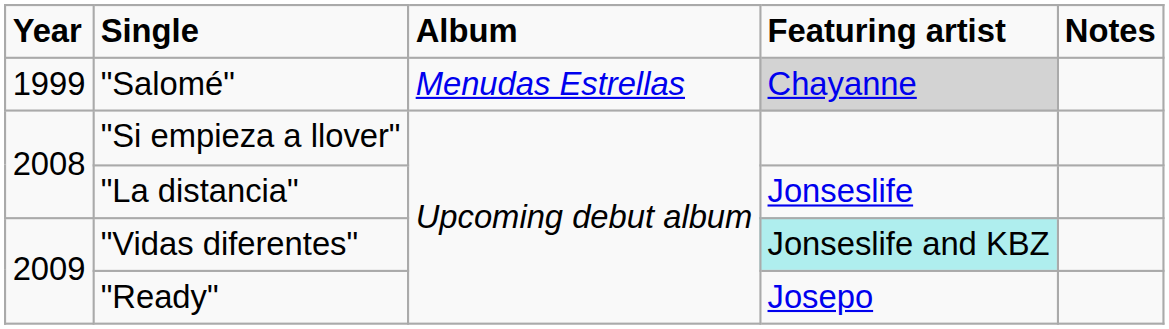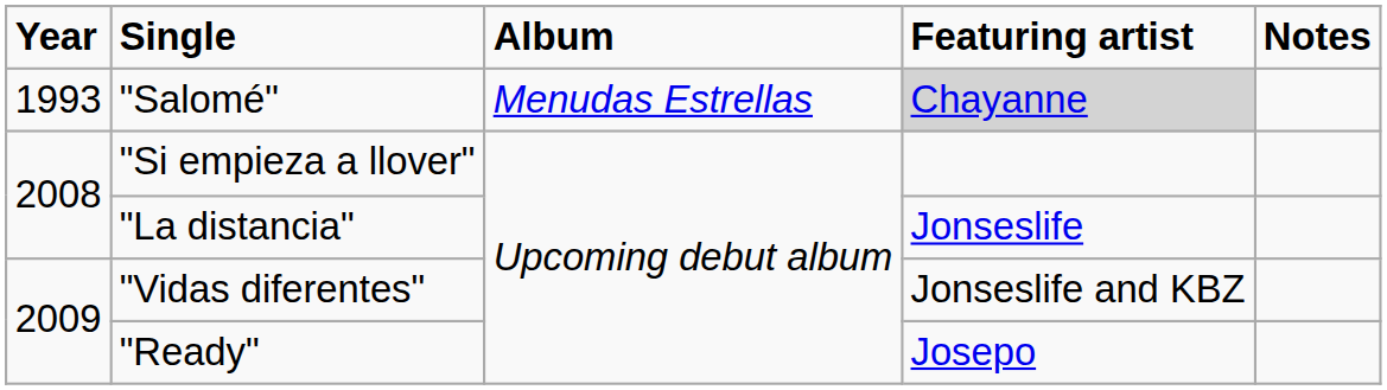 <table class="sortable wikitable" style="font-size:97%;">
 <tr>
 <td><strong>Year</strong></td>
 <td><strong>Single</strong></td>
 <td><strong>Album</strong></td>
 <td><strong>Featuring artist</strong></td>
 <td><strong>Notes</strong></td>
 </tr>
 <tr>
-<td>1999</td>
+<td>1993</td>
 <td>"Salomé"</td>
 <td><em><a href='#'>Menudas Estrellas</a></em></td>
 <td style="background: lightgrey;"><a href='#'>Chayanne</a></td>
 <td></td>
 </tr>
 <tr>
 <td rowspan="2">2008</td>
 <td>"Si empieza a llover"</td>
 <td rowspan="4"><em>Upcoming debut album</em></td>
 <td></td>
 <td></td>
 </tr>
 <tr>
 <td>"La distancia"</td>
 <td><a href='#'>Jonseslife</a></td>
 <td></td>
 </tr>
 <tr>
 <td rowspan="2">2009</td>
 <td>"Vidas diferentes"</td>
-<td style="background: paleturquoise;">Jonseslife and KBZ</td>
+<td>Jonseslife and KBZ</td>
 <td></td>
 </tr>
 <tr>
 <td>"Ready"</td>
 <td><a href='#'>Josepo</a></td>
 <td></td>
 </tr>
 </table>
